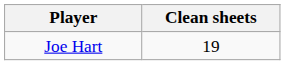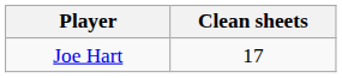 <table class="wikitable">
 <tr>
 <th style="width:120px;">Player</th>
 <th style="width:120px;">Clean sheets</th>
 </tr>
 <tr>
 <td style="text-align:center;"><a href='#'>Joe Hart</a></td>
-<td style="text-align:center;">19</td>
+<td style="text-align:center;">17</td>
 </tr>
 </table>
